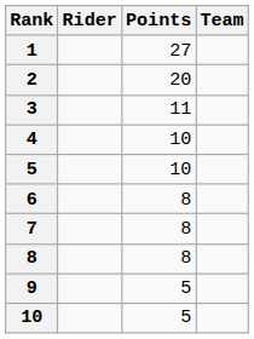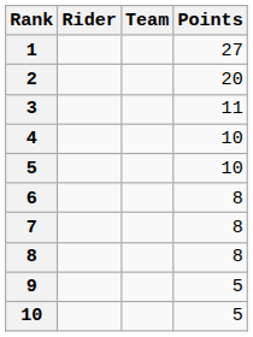 <table class="wikitable">
 <tr>
 <th scope="col">Rank</th>
 <th scope="col">Rider</th>
+<th scope="col">Team</th>
 <th scope="col">Points</th>
-<th scope="col">Team</th>
 </tr>
 <tr>
 <th scope="row">1</th>
 <td> </td>
+<td></td>
 <td style="text-align:right;">27</td>
-<td></td>
 </tr>
 <tr>
 <th scope="row">2</th>
 <td> </td>
+<td></td>
 <td style="text-align:right;">20</td>
-<td></td>
 </tr>
 <tr>
 <th scope="row">3</th>
 <td></td>
+<td></td>
 <td style="text-align:right;">11</td>
-<td></td>
 </tr>
 <tr>
 <th scope="row">4</th>
 <td> </td>
+<td></td>
 <td style="text-align:right;">10</td>
-<td></td>
 </tr>
 <tr>
 <th scope="row">5</th>
 <td></td>
+<td></td>
 <td style="text-align:right;">10</td>
-<td></td>
 </tr>
 <tr>
 <th scope="row">6</th>
 <td></td>
+<td></td>
 <td style="text-align:right;">8</td>
-<td></td>
 </tr>
 <tr>
 <th scope="row">7</th>
 <td></td>
+<td></td>
 <td style="text-align:right;">8</td>
-<td></td>
 </tr>
 <tr>
 <th scope="row">8</th>
 <td></td>
+<td></td>
 <td style="text-align:right;">8</td>
-<td></td>
 </tr>
 <tr>
 <th scope="row">9</th>
 <td></td>
+<td></td>
 <td style="text-align:right;">5</td>
-<td></td>
 </tr>
 <tr>
 <th scope="row">10</th>
 <td></td>
+<td></td>
 <td style="text-align:right;">5</td>
-<td></td>
 </tr>
 </table>
